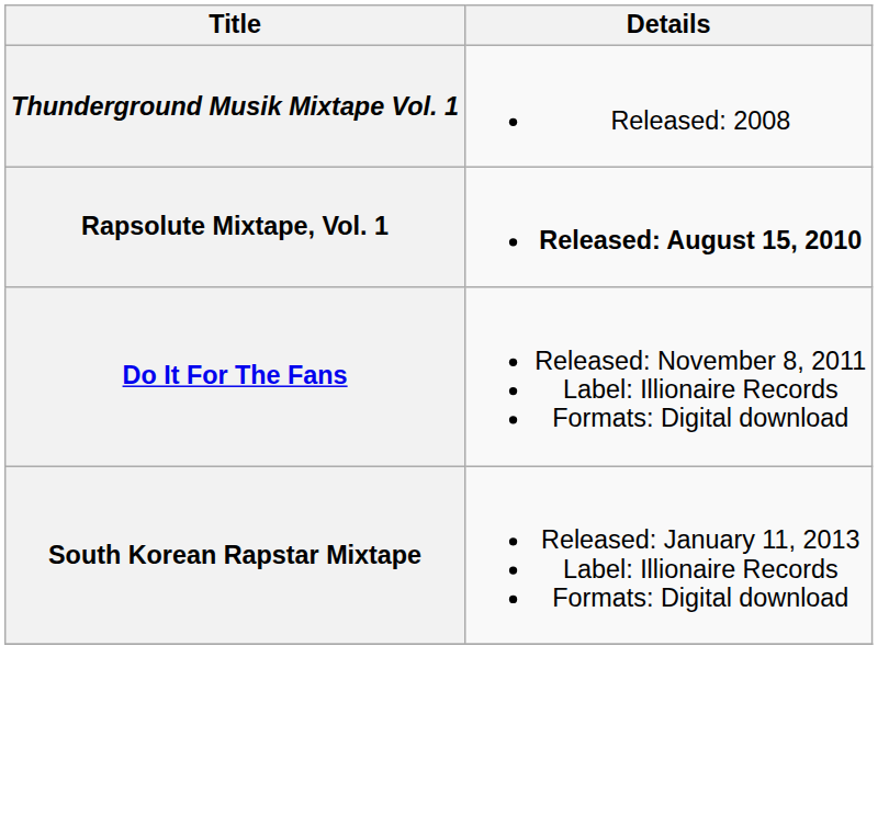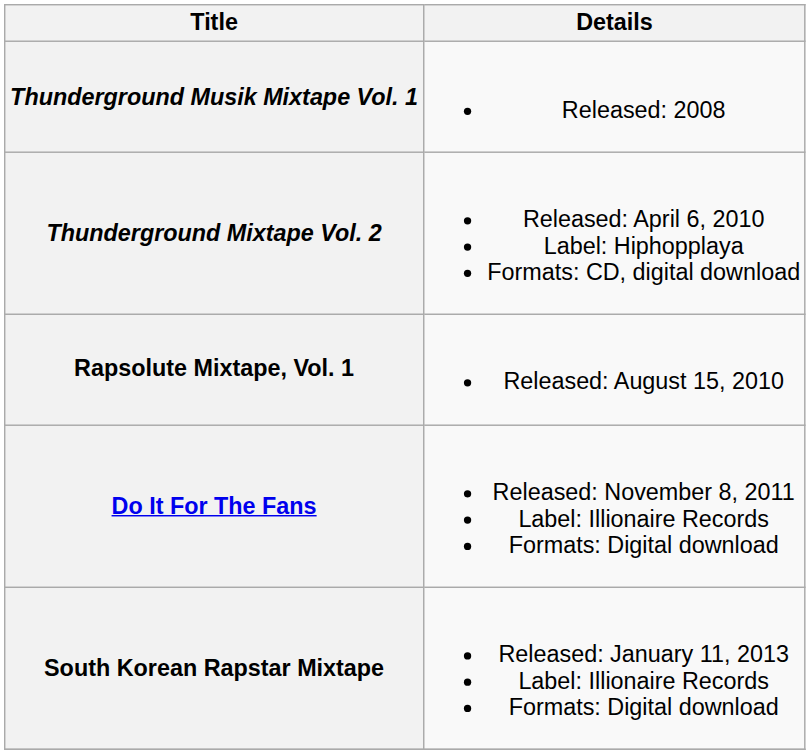 <table class="wikitable plainrowheaders" style="text-align:center;">
 <tr>
 <th scope="col">Title</th>
 <th scope="col">Details</th>
 </tr>
 <tr>
 <th scope="row"><em>Thunderground Musik Mixtape Vol. 1</em></th>
 <td><br><ul><li>Released: 2008</li></ul></td>
 </tr>
 <tr>
+<th scope="row"><em>Thunderground Mixtape Vol. 2<strong></th>
+<td><br><ul><li>Released: April 6, 2010</li><li>Label: Hiphopplaya</li><li>Formats: CD, digital download</li></ul></td>
+</tr>
+<tr>
 <th scope="row"></em>Rapsolute Mixtape, Vol. 1<em><br></th>
-<td><strong><br><ul><li>Released: August 15, 2010</li></ul></strong></td>
+<td><br><ul><li>Released: August 15, 2010</li></ul></td>
 </tr>
 <tr>
 <th scope="row"></em><a href='#'>Do It For The Fans</a><em></th>
 <td><br><ul><li>Released: November 8, 2011</li><li>Label: Illionaire Records</li><li>Formats: Digital download</li></ul></td>
 </tr>
 <tr>
 <th scope="row"></em>South Korean Rapstar Mixtape<em></th>
 <td><br><ul><li>Released: January 11, 2013</li><li>Label: Illionaire Records</li><li>Formats: Digital download</li></ul></td>
 </tr>
 <tr>
 </tr>
 </table>
